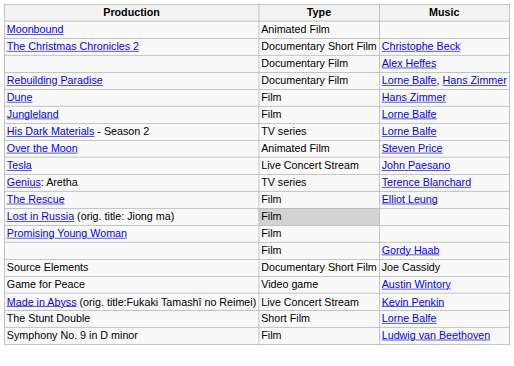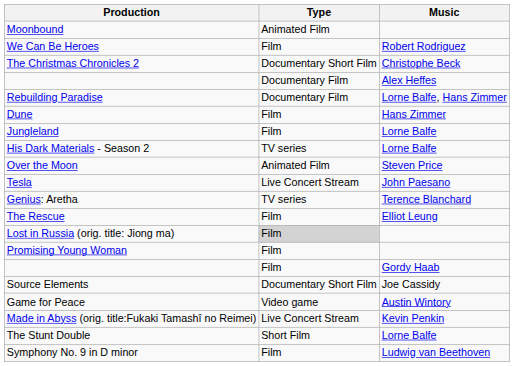 <table class="wikitable sortable mw-collapsible">
 <tr>
 <th>Production</th>
 <th>Type</th>
 <th>Music</th>
 </tr>
 <tr>
 <td><a href='#'>Moonbound</a></td>
 <td>Animated Film</td>
 <td></td>
+</tr>
+<tr>
+<td><a href='#'>We Can Be Heroes</a></td>
+<td>Film</td>
+<td><a href='#'>Robert Rodriguez</a></td>
 </tr>
 <tr>
 <td><a href='#'>The Christmas Chronicles 2</a></td>
 <td>Documentary Short Film</td>
 <td><a href='#'>Christophe Beck</a></td>
 </tr>
 <tr>
 <td></td>
 <td>Documentary Film</td>
 <td><a href='#'>Alex Heffes</a></td>
 </tr>
 <tr>
 <td><a href='#'>Rebuilding Paradise</a></td>
 <td>Documentary Film</td>
 <td><a href='#'>Lorne Balfe</a>, <a href='#'>Hans Zimmer</a></td>
 </tr>
 <tr>
 <td><a href='#'>Dune</a></td>
 <td>Film</td>
 <td><a href='#'>Hans Zimmer</a></td>
 </tr>
 <tr>
 <td><a href='#'>Jungleland</a></td>
 <td>Film</td>
 <td><a href='#'>Lorne Balfe</a></td>
 </tr>
 <tr>
 <td><a href='#'>His Dark Materials</a> - Season 2</td>
 <td>TV series</td>
 <td><a href='#'>Lorne Balfe</a></td>
 </tr>
 <tr>
 <td><a href='#'>Over the Moon</a></td>
 <td>Animated Film</td>
 <td><a href='#'>Steven Price</a></td>
 </tr>
 <tr>
 <td><a href='#'>Tesla</a></td>
 <td>Live Concert Stream</td>
 <td><a href='#'>John Paesano</a></td>
 </tr>
 <tr>
 <td><a href='#'>Genius</a>: Aretha</td>
 <td>TV series</td>
 <td><a href='#'>Terence Blanchard</a></td>
 </tr>
 <tr>
 <td><a href='#'>The Rescue</a></td>
 <td>Film</td>
 <td><a href='#'>Elliot Leung</a></td>
 </tr>
 <tr>
 <td><a href='#'>Lost in Russia</a> (orig. title: Jiong ma)</td>
 <td style="background: lightgrey;">Film</td>
 <td></td>
 </tr>
 <tr>
 <td><a href='#'>Promising Young Woman</a></td>
 <td>Film</td>
 <td></td>
 </tr>
 <tr>
 <td></td>
 <td>Film</td>
 <td><a href='#'>Gordy Haab</a></td>
 </tr>
 <tr>
 <td>Source Elements</td>
 <td>Documentary Short Film</td>
 <td>Joe Cassidy</td>
 </tr>
 <tr>
 <td>Game for Peace</td>
 <td>Video game</td>
 <td><a href='#'>Austin Wintory</a></td>
 </tr>
 <tr>
 <td><a href='#'>Made in Abyss</a> (orig. title:Fukaki Tamashî no Reimei)</td>
 <td>Live Concert Stream</td>
 <td><a href='#'>Kevin Penkin</a></td>
 </tr>
 <tr>
 <td>The Stunt Double</td>
 <td>Short Film</td>
 <td><a href='#'>Lorne Balfe</a></td>
 </tr>
 <tr>
 <td>Symphony No. 9 in D minor</td>
 <td>Film</td>
 <td><a href='#'>Ludwig van Beethoven</a></td>
 </tr>
 </table>
